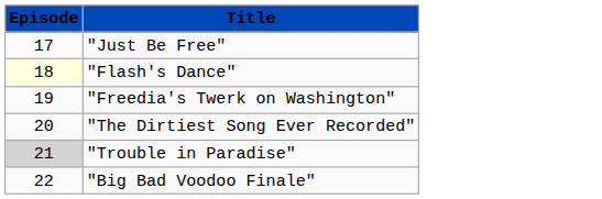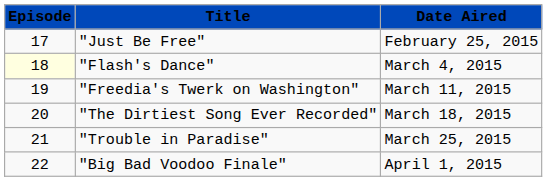 <table class="wikitable">
 <tr>
 <th scope="row" style="background-color:#0048BA">Episode</th>
 <th scope="row" style="background-color:#0048BA">Title</th>
+<th scope="row" style="background-color:#0048BA">Date Aired</th>
 </tr>
 <tr>
 <td align=center>17</td>
 <td>"Just Be Free"</td>
+<td>February 25, 2015</td>
 </tr>
 <tr>
 <td align=center style="background: lightyellow;">18</td>
 <td>"Flash's Dance"</td>
+<td>March 4, 2015</td>
 </tr>
 <tr>
 <td align=center>19</td>
 <td>"Freedia's Twerk on Washington"</td>
+<td>March 11, 2015</td>
 </tr>
 <tr>
 <td align=center>20</td>
 <td>"The Dirtiest Song Ever Recorded"</td>
+<td>March 18, 2015</td>
 </tr>
 <tr>
-<td align=center style="background: lightgrey;">21</td>
+<td align=center>21</td>
 <td>"Trouble in Paradise"</td>
+<td>March 25, 2015</td>
 </tr>
 <tr>
 <td align=center>22</td>
 <td>"Big Bad Voodoo Finale"</td>
+<td>April 1, 2015</td>
 </tr>
 </table>
